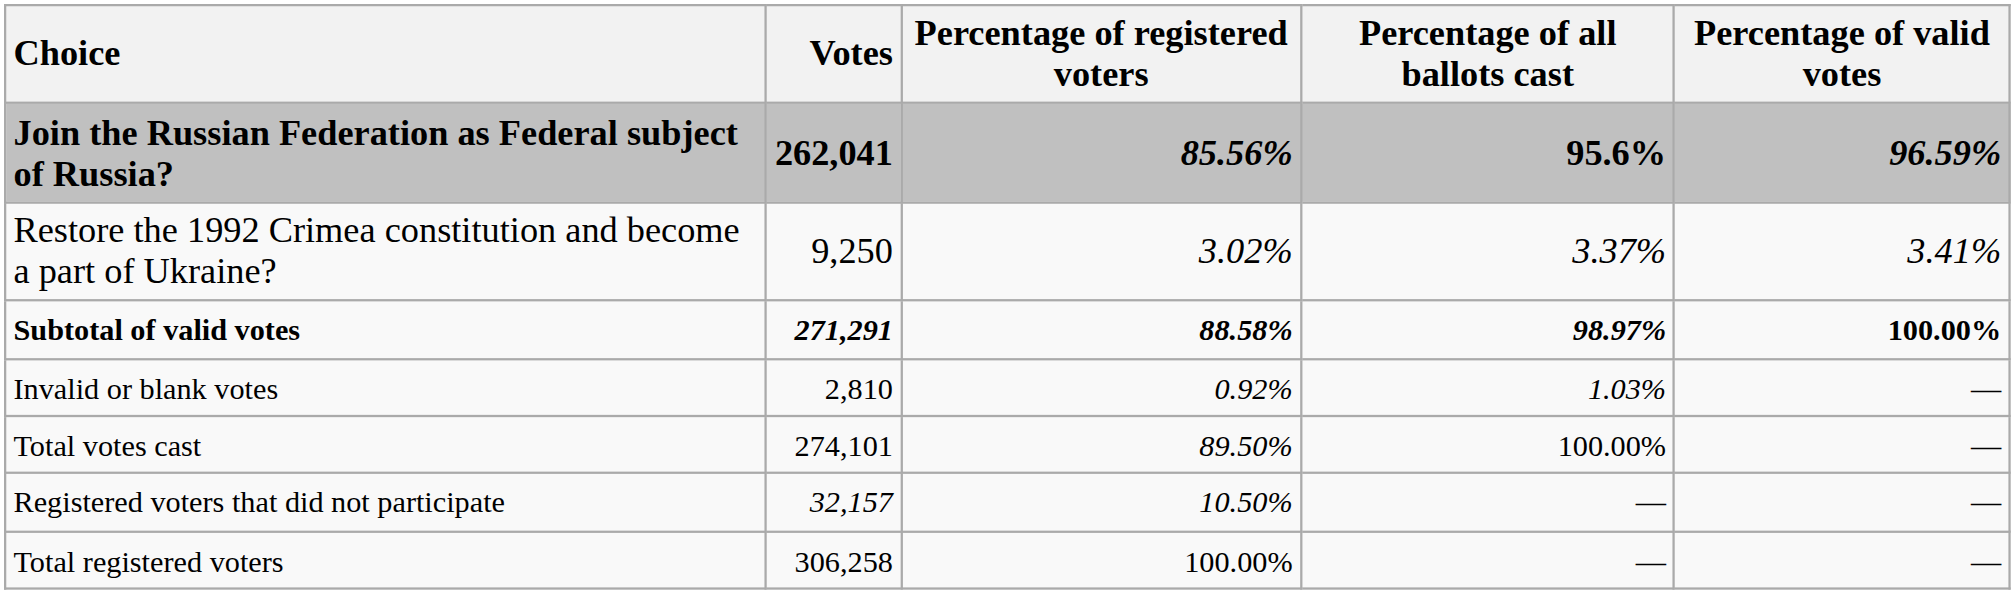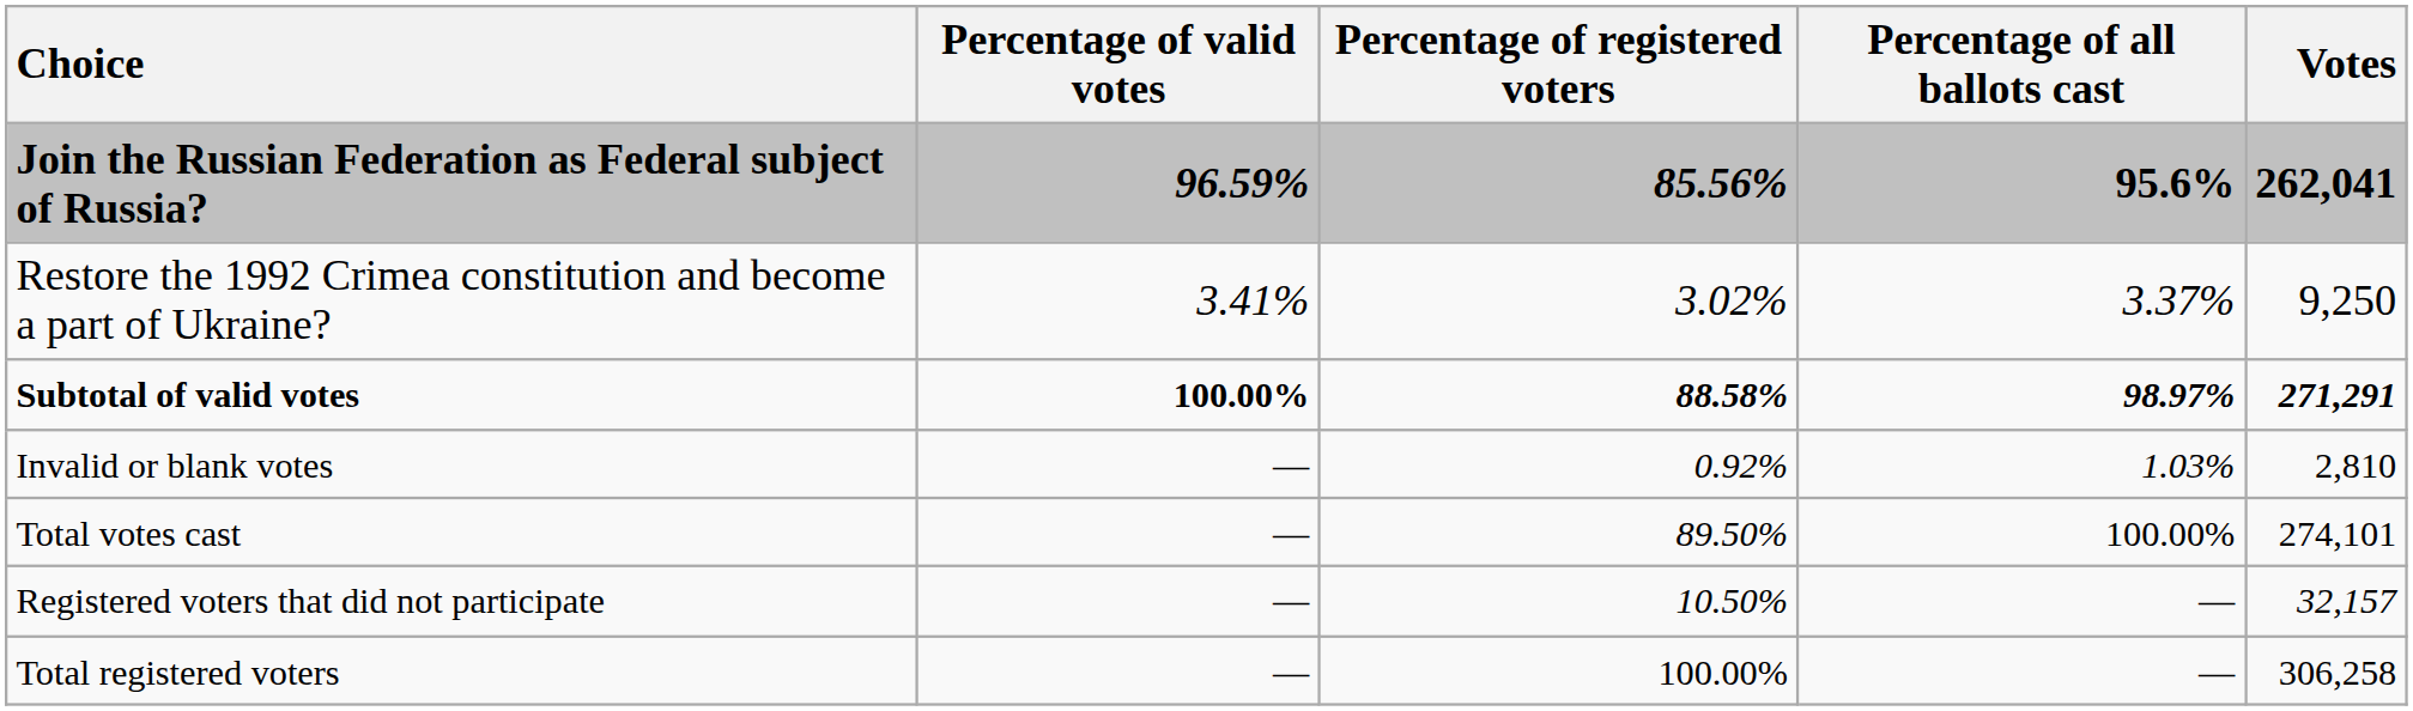 <table class="wikitable" style="margin: 1em auto;">
 <tr>
 <th style="text-align: left">Choice</th>
-<th style="text-align: right">Votes</th>
+<th>Percentage of valid votes</th>
 <th>Percentage of registered voters</th>
 <th>Percentage of all ballots cast</th>
-<th>Percentage of valid votes</th>
+<th style="text-align: right">Votes</th>
 </tr>
 <tr style="background: silver">
 <td> <strong>Join the Russian Federation as Federal subject of Russia?</strong></td>
-<td style="text-align: right"><strong>262,041</strong></td>
+<td style="text-align: right"><strong><em>96.59%</em></strong></td>
 <td style="text-align: right"><strong><em>85.56%</em></strong></td>
 <td style="text-align: right"><strong>95.6%</strong></td>
-<td style="text-align: right"><strong><em>96.59%</em></strong></td>
+<td style="text-align: right"><strong>262,041</strong></td>
 </tr>
 <tr>
 <td> Restore the 1992 Crimea constitution and become a part of Ukraine?</td>
-<td style="text-align: right">9,250</td>
+<td style="text-align: right"><em>3.41%</em></td>
 <td style="text-align: right"><em>3.02%</em></td>
 <td style="text-align: right"><em>3.37%</em></td>
-<td style="text-align: right"><em>3.41%</em></td>
+<td style="text-align: right">9,250</td>
 </tr>
 <tr>
 <td style="text-align: left"><small><strong>Subtotal of valid votes</strong></small></td>
-<td style="text-align: right"><small><strong><em>271,291</em></strong></small></td>
+<td style="text-align: right"><small><strong>100.00%</strong></small></td>
 <td style="text-align: right"><small><strong><em>88.58%</em></strong></small></td>
 <td style="text-align: right"><small><strong><em>98.97%</em></strong></small></td>
-<td style="text-align: right"><small><strong>100.00%</strong></small></td>
+<td style="text-align: right"><small><strong><em>271,291</em></strong></small></td>
 </tr>
 <tr>
 <td> <small>Invalid or blank votes</small></td>
-<td style="text-align: right"><small>2,810</small></td>
+<td style="text-align: right"><small>—</small></td>
 <td style="text-align: right"><small><em>0.92%</em></small></td>
 <td style="text-align: right"><small><em>1.03%</em></small></td>
-<td style="text-align: right"><small>—</small></td>
+<td style="text-align: right"><small>2,810</small></td>
 </tr>
 <tr>
 <td style="text-align: left"><small>Total votes cast</small></td>
-<td style="text-align: right"><small>274,101</small></td>
+<td style="text-align: right"><small>—</small></td>
 <td style="text-align: right"><small><em>89.50%</em></small></td>
 <td style="text-align: right"><small>100.00%</small></td>
-<td style="text-align: right"><small>—</small></td>
+<td style="text-align: right"><small>274,101</small></td>
 </tr>
 <tr>
 <td style="text-align: left"><small>Registered voters that did not participate</small></td>
-<td style="text-align: right"><small><em>32,157</em></small></td>
+<td style="text-align: right"><small>—</small></td>
 <td style="text-align: right"><small><em>10.50%</em></small></td>
 <td style="text-align: right"><small>—</small></td>
-<td style="text-align: right"><small>—</small></td>
+<td style="text-align: right"><small><em>32,157</em></small></td>
 </tr>
 <tr>
 <td style="text-align: left"><small>Total registered voters</small></td>
-<td style="text-align: right"><small>306,258</small></td>
+<td style="text-align: right"><small>—</small></td>
 <td style="text-align: right"><small>100.00%</small></td>
 <td style="text-align: right"><small>—</small></td>
-<td style="text-align: right"><small>—</small></td>
+<td style="text-align: right"><small>306,258</small></td>
 </tr>
 </table>
